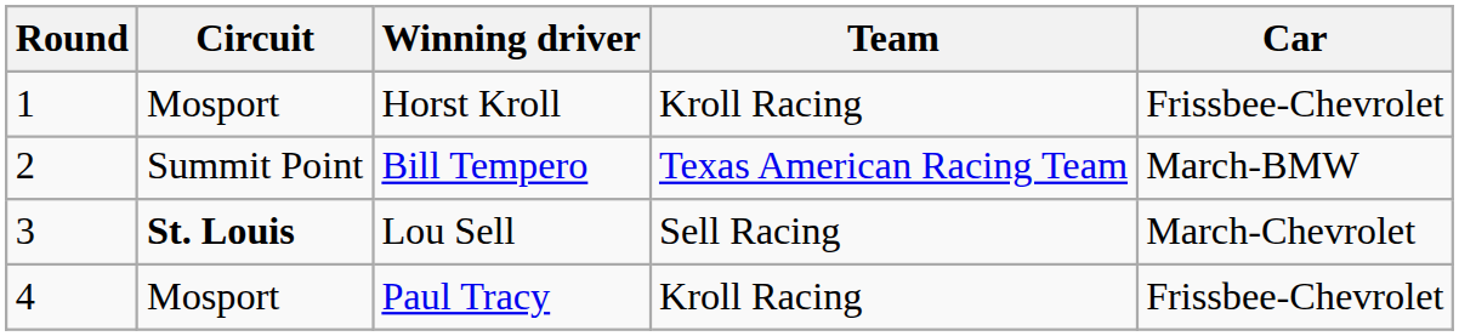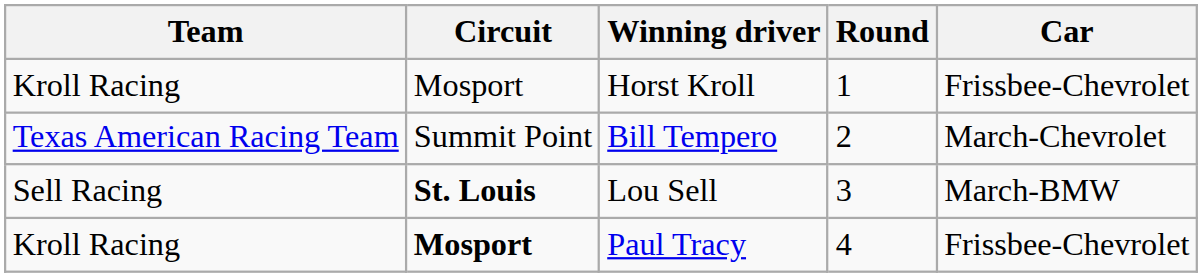 <table class="wikitable" style="font-size: 90%;">
 <tr>
-<th>Round</th>
+<th>Team</th>
 <th>Circuit</th>
 <th>Winning driver</th>
-<th>Team</th>
+<th>Round</th>
 <th>Car</th>
 </tr>
 <tr>
-<td>1</td>
+<td> Kroll Racing</td>
 <td>Mosport</td>
 <td> Horst Kroll</td>
-<td> Kroll Racing</td>
+<td>1</td>
 <td>Frissbee-Chevrolet</td>
 </tr>
 <tr>
-<td>2</td>
+<td> <a href='#'>Texas American Racing Team</a></td>
 <td>Summit Point</td>
 <td> <a href='#'>Bill Tempero</a></td>
-<td> <a href='#'>Texas American Racing Team</a></td>
+<td>2</td>
+<td>March-Chevrolet</td>
+</tr>
+<tr>
+<td> Sell Racing</td>
+<td><strong>St. Louis</strong></td>
+<td> Lou Sell</td>
+<td>3</td>
 <td>March-BMW</td>
 </tr>
 <tr>
-<td>3</td>
-<td><strong>St. Louis</strong></td>
-<td> Lou Sell</td>
-<td> Sell Racing</td>
-<td>March-Chevrolet</td>
-</tr>
-<tr>
+<td> Kroll Racing</td>
+<td><strong>Mosport</strong></td>
+<td> <a href='#'>Paul Tracy</a></td>
 <td>4</td>
-<td>Mosport</td>
-<td> <a href='#'>Paul Tracy</a></td>
-<td> Kroll Racing</td>
 <td>Frissbee-Chevrolet</td>
 </tr>
 </table>
